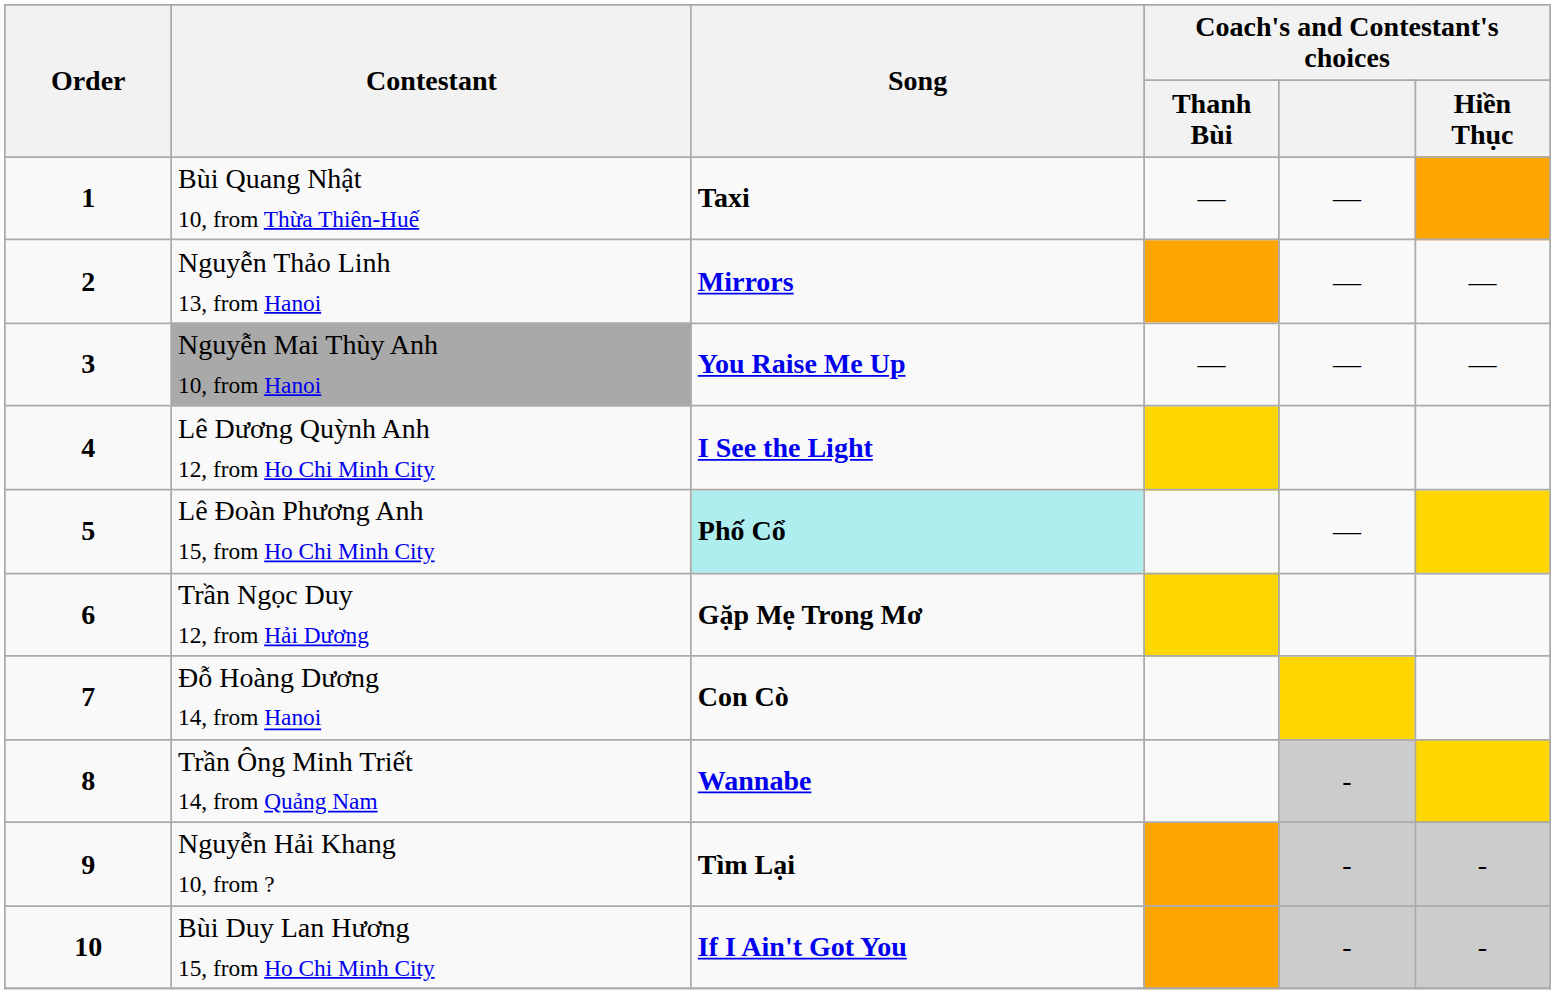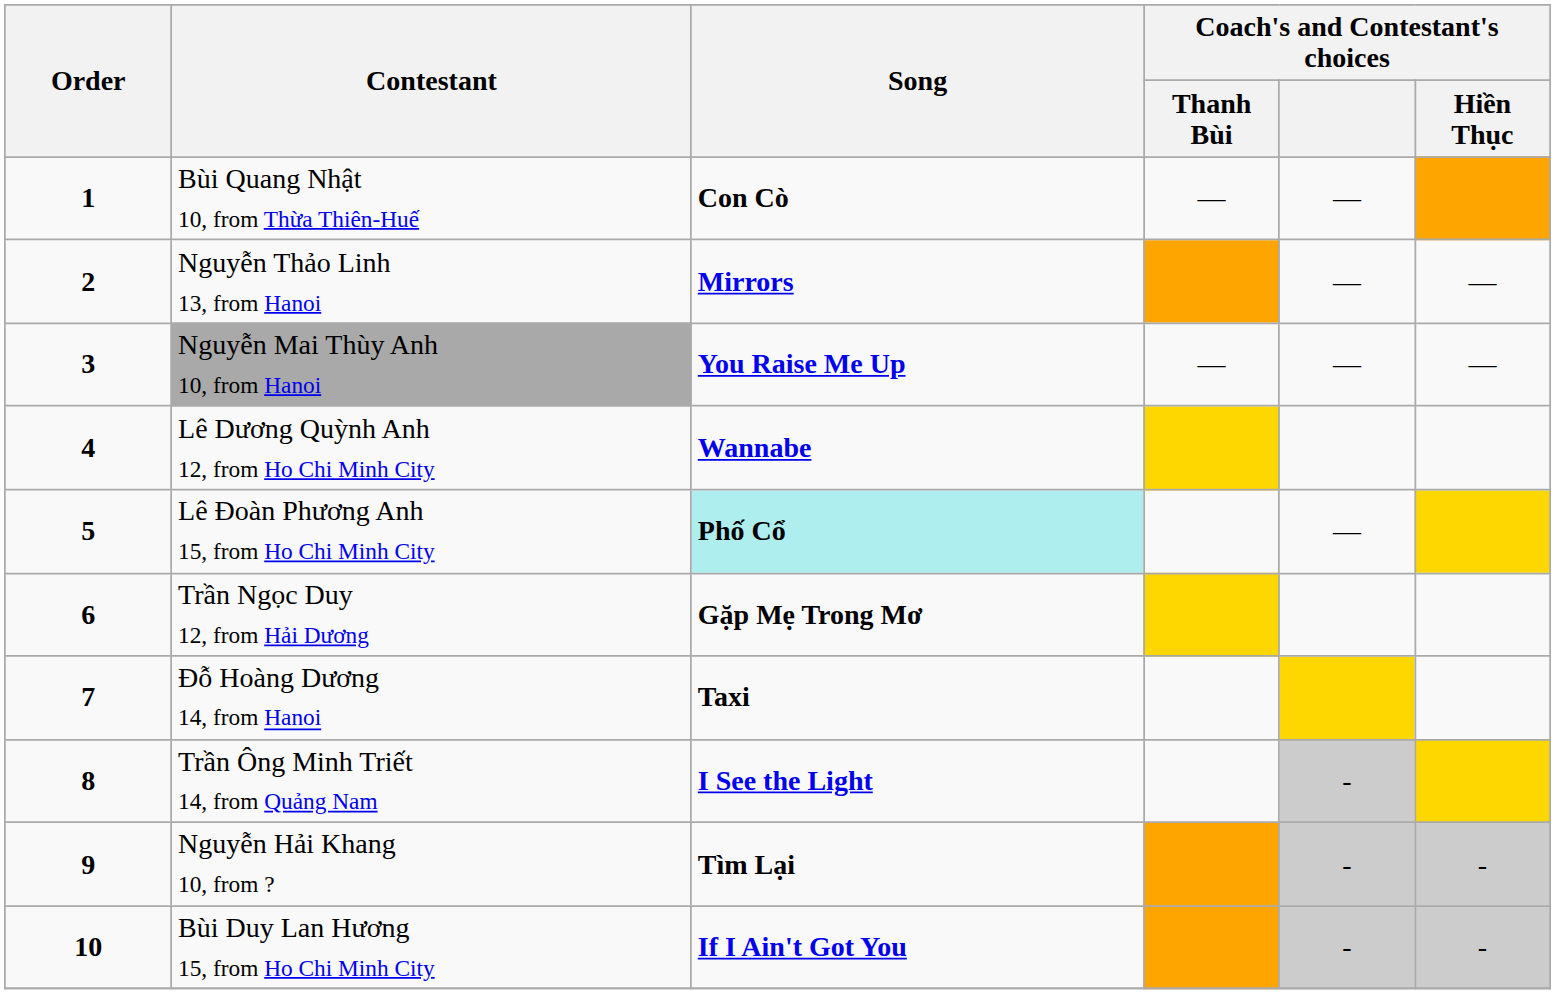 <table class="wikitable" style="width:100%;">
 <tr>
 <th rowspan=2>Order</th>
 <th rowspan=2>Contestant</th>
 <th rowspan=2>Song</th>
 <th colspan=4>Coach's and Contestant's choices</th>
 </tr>
 <tr>
 <th width="70">Thanh Bùi</th>
 <th width="70"></th>
 <th width="70">Hiền Thục</th>
 </tr>
 <tr>
 <td align="center"><strong>1</strong></td>
 <td>Bùi Quang Nhật<br><sub>10, from <a href='#'>Thừa Thiên-Huế</a></sub></td>
-<td><strong>Taxi</strong><br></td>
+<td><strong>Con Cò</strong><br></td>
 <td align="center">—</td>
 <td align="center">—</td>
 <td style="background:orange;text-align:center;"></td>
 </tr>
 <tr>
 <td align="center"><strong>2</strong></td>
 <td>Nguyễn Thảo Linh<br><sub>13, from <a href='#'>Hanoi</a></sub></td>
 <td><strong><a href='#'>Mirrors</a></strong><br></td>
 <td style="background:orange;text-align:center;"></td>
 <td align="center">—</td>
 <td align="center">—</td>
 </tr>
 <tr>
 <td align="center"><strong>3</strong></td>
 <td style="background:darkgray;text-align:left;">Nguyễn Mai Thùy Anh<br><sub>10, from <a href='#'>Hanoi</a></sub></td>
 <td><strong><a href='#'>You Raise Me Up</a></strong><br></td>
 <td align="center">—</td>
 <td align="center">—</td>
 <td align="center">—</td>
 </tr>
 <tr>
 <td align="center"><strong>4</strong></td>
 <td>Lê Dương Quỳnh Anh<br><sub>12, from <a href='#'>Ho Chi Minh City</a></sub></td>
-<td><strong><a href='#'>I See the Light</a></strong><br></td>
+<td><strong><a href='#'>Wannabe</a></strong><br></td>
 <td style="background:gold;text-align:center;"></td>
 <td style="text-align:center;"></td>
 <td style="text-align:center;"></td>
 </tr>
 <tr>
 <td align="center"><strong>5</strong></td>
 <td>Lê Đoàn Phương Anh<br><sub>15, from <a href='#'>Ho Chi Minh City</a></sub></td>
 <td style="background: paleturquoise;"><strong>Phố Cổ</strong><br></td>
 <td style="text-align:center;"></td>
 <td align="center">—</td>
 <td style="background:gold;text-align:center;"></td>
 </tr>
 <tr>
 <td align="center"><strong>6</strong></td>
 <td>Trần Ngọc Duy<br><sub>12, from <a href='#'>Hải Dương</a></sub></td>
 <td><strong>Gặp Mẹ Trong Mơ</strong><br></td>
 <td style="background:gold;text-align:center;"></td>
 <td style="text-align:center;"></td>
 <td style="text-align:center;"></td>
 </tr>
 <tr>
 <td align="center"><strong>7</strong></td>
 <td>Đỗ Hoàng Dương<br><sub>14, from <a href='#'>Hanoi</a></sub></td>
-<td><strong>Con Cò</strong><br></td>
+<td><strong>Taxi</strong><br></td>
 <td style="text-align:center;"></td>
 <td style="background:gold;text-align:center;"></td>
 <td style="text-align:center;"></td>
 </tr>
 <tr>
 <td align="center"><strong>8</strong></td>
 <td>Trần Ông Minh Triết<br><sub>14, from <a href='#'>Quảng Nam</a></sub></td>
-<td><strong><a href='#'>Wannabe</a></strong><br></td>
+<td><strong><a href='#'>I See the Light</a></strong><br></td>
 <td style="text-align:center;"></td>
 <td bgcolor="#CCCCCC" align="center">-</td>
 <td style="background:gold;text-align:center;"></td>
 </tr>
 <tr>
 <td align="center"><strong>9</strong></td>
 <td>Nguyễn Hải Khang<br><sub>10, from ?</sub></td>
 <td><strong>Tìm Lại</strong><br></td>
 <td style="background:orange;text-align:center;"></td>
 <td bgcolor="#CCCCCC" align="center">-</td>
 <td bgcolor="#CCCCCC" align="center">-</td>
 </tr>
 <tr>
 <td align="center"><strong>10</strong></td>
 <td>Bùi Duy Lan Hương<br><sub>15, from <a href='#'>Ho Chi Minh City</a></sub></td>
 <td><strong><a href='#'>If I Ain't Got You</a></strong><br></td>
 <td style="background:orange;text-align:center;"></td>
 <td bgcolor="#CCCCCC" align="center">-</td>
 <td bgcolor="#CCCCCC" align="center">-</td>
 </tr>
 <tr>
 </tr>
 </table>
